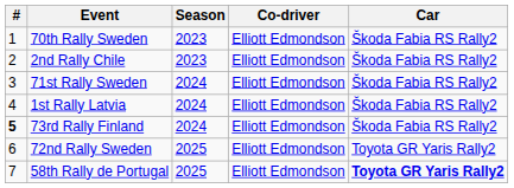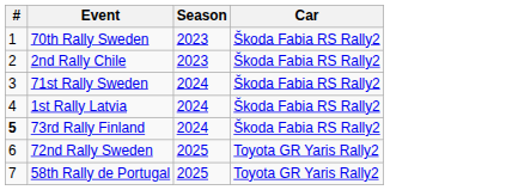 <table class="wikitable">
 <tr>
 <th> # </th>
 <th>Event</th>
 <th>Season</th>
-<th>Co-driver</th>
 <th>Car</th>
 </tr>
 <tr>
 <td>1</td>
 <td> <a href='#'>70th Rally Sweden</a></td>
 <td><a href='#'>2023</a></td>
-<td> <a href='#'>Elliott Edmondson</a></td>
 <td><a href='#'>Škoda Fabia RS Rally2</a></td>
 </tr>
 <tr>
 <td>2</td>
 <td> <a href='#'>2nd Rally Chile</a></td>
 <td><a href='#'>2023</a></td>
-<td> <a href='#'>Elliott Edmondson</a></td>
 <td><a href='#'>Škoda Fabia RS Rally2</a></td>
 </tr>
 <tr>
 <td>3</td>
 <td> <a href='#'>71st Rally Sweden</a></td>
 <td><a href='#'>2024</a></td>
-<td> <a href='#'>Elliott Edmondson</a></td>
 <td><a href='#'>Škoda Fabia RS Rally2</a></td>
 </tr>
 <tr>
 <td>4</td>
 <td> <a href='#'>1st Rally Latvia</a></td>
 <td><a href='#'>2024</a></td>
-<td> <a href='#'>Elliott Edmondson</a></td>
 <td><a href='#'>Škoda Fabia RS Rally2</a></td>
 </tr>
 <tr>
 <td><strong>5</strong></td>
 <td> <a href='#'>73rd Rally Finland</a></td>
 <td><a href='#'>2024</a></td>
-<td> <a href='#'>Elliott Edmondson</a></td>
 <td><a href='#'>Škoda Fabia RS Rally2</a></td>
 </tr>
 <tr>
 <td>6</td>
 <td> <a href='#'>72nd Rally Sweden</a></td>
 <td><a href='#'>2025</a></td>
-<td> <a href='#'>Elliott Edmondson</a></td>
 <td><a href='#'>Toyota GR Yaris Rally2</a></td>
 </tr>
 <tr>
 <td>7</td>
 <td> <a href='#'>58th Rally de Portugal</a></td>
 <td><a href='#'>2025</a></td>
-<td> <a href='#'>Elliott Edmondson</a></td>
-<td><strong><a href='#'>Toyota GR Yaris Rally2</a></strong></td>
+<td><a href='#'>Toyota GR Yaris Rally2</a></td>
 </tr>
 </table>
